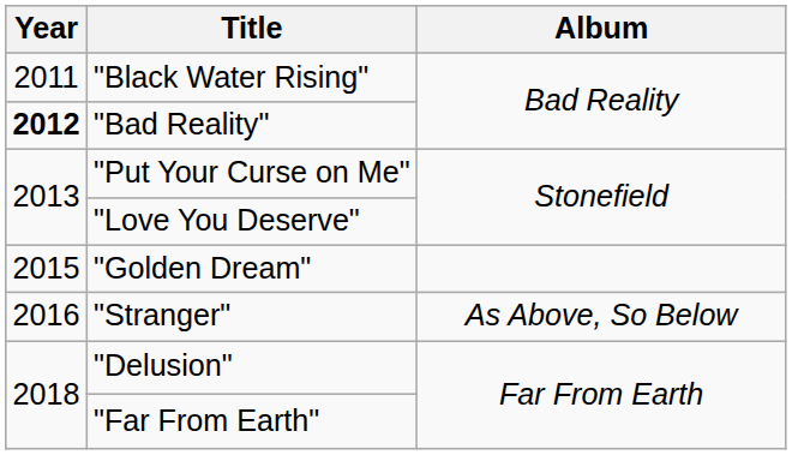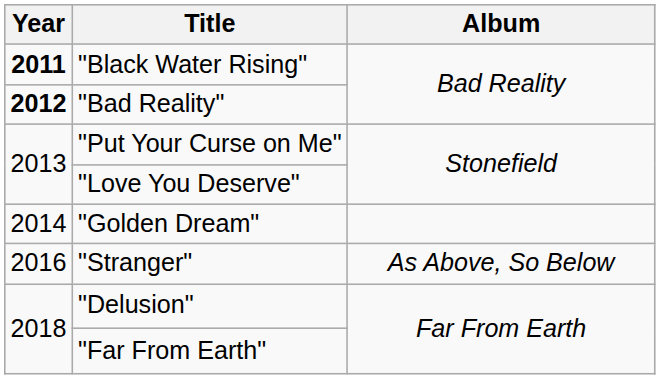 <table class="wikitable">
 <tr>
 <th>Year</th>
 <th>Title</th>
 <th>Album</th>
 </tr>
 <tr>
-<td style="text-align:center;">2011</td>
+<td style="text-align:center;"><strong>2011</strong></td>
 <td>"Black Water Rising"</td>
 <td style="text-align:center;" rowspan="2"><em>Bad Reality</em></td>
 </tr>
 <tr>
 <td style="text-align:center;"><strong>2012</strong></td>
 <td>"Bad Reality"</td>
 </tr>
 <tr>
 <td style="text-align:center;" rowspan="2">2013</td>
 <td>"Put Your Curse on Me"</td>
 <td style="text-align:center;" rowspan="2"><em>Stonefield</em></td>
 </tr>
 <tr>
 <td>"Love You Deserve"</td>
 </tr>
 <tr>
-<td style="text-align:center;">2015</td>
+<td style="text-align:center;">2014</td>
 <td>"Golden Dream"</td>
 <td></td>
 </tr>
 <tr>
 <td style="text-align:center;">2016</td>
 <td>"Stranger"</td>
 <td style="text-align:center;"><em>As Above, So Below</em></td>
 </tr>
 <tr>
 <td rowspan="2">2018</td>
 <td>"Delusion"</td>
 <td rowspan="2"><blockquote><em>Far From Earth</em></blockquote></td>
 </tr>
 <tr>
 <td>"Far From Earth"</td>
 </tr>
 </table>
